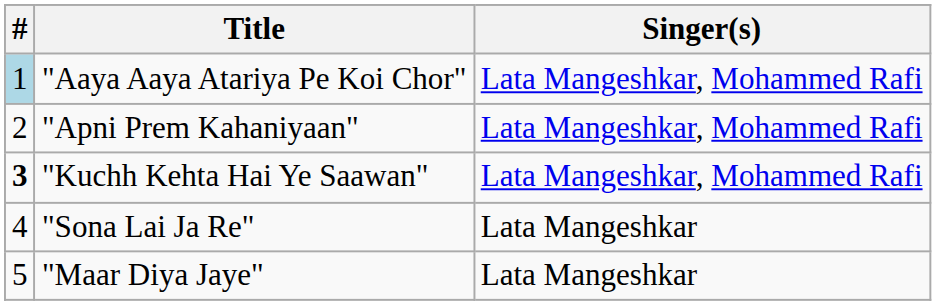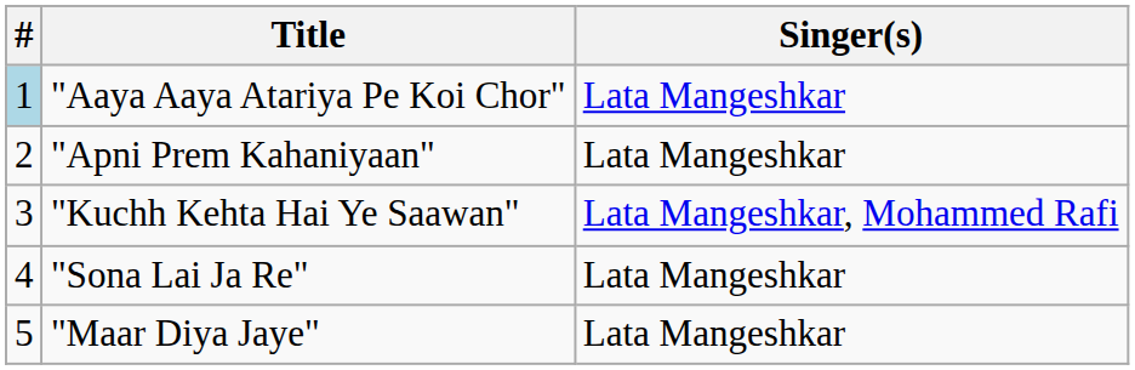 <table class="wikitable">
 <tr>
 <th>#</th>
 <th>Title</th>
 <th>Singer(s)</th>
 </tr>
 <tr>
 <td style="background: lightblue;">1</td>
 <td>"Aaya Aaya Atariya Pe Koi Chor"</td>
-<td><a href='#'>Lata Mangeshkar</a>, <a href='#'>Mohammed Rafi</a></td>
+<td><a href='#'>Lata Mangeshkar</a></td>
 </tr>
 <tr>
 <td>2</td>
 <td>"Apni Prem Kahaniyaan"</td>
-<td><a href='#'>Lata Mangeshkar</a>, <a href='#'>Mohammed Rafi</a></td>
+<td>Lata Mangeshkar</td>
 </tr>
 <tr>
-<td><strong>3</strong></td>
+<td>3</td>
 <td>"Kuchh Kehta Hai Ye Saawan"</td>
 <td><a href='#'>Lata Mangeshkar</a>, <a href='#'>Mohammed Rafi</a></td>
 </tr>
 <tr>
 <td>4</td>
 <td>"Sona Lai Ja Re"</td>
 <td>Lata Mangeshkar</td>
 </tr>
 <tr>
 <td>5</td>
 <td>"Maar Diya Jaye"</td>
 <td>Lata Mangeshkar</td>
 </tr>
 </table>
